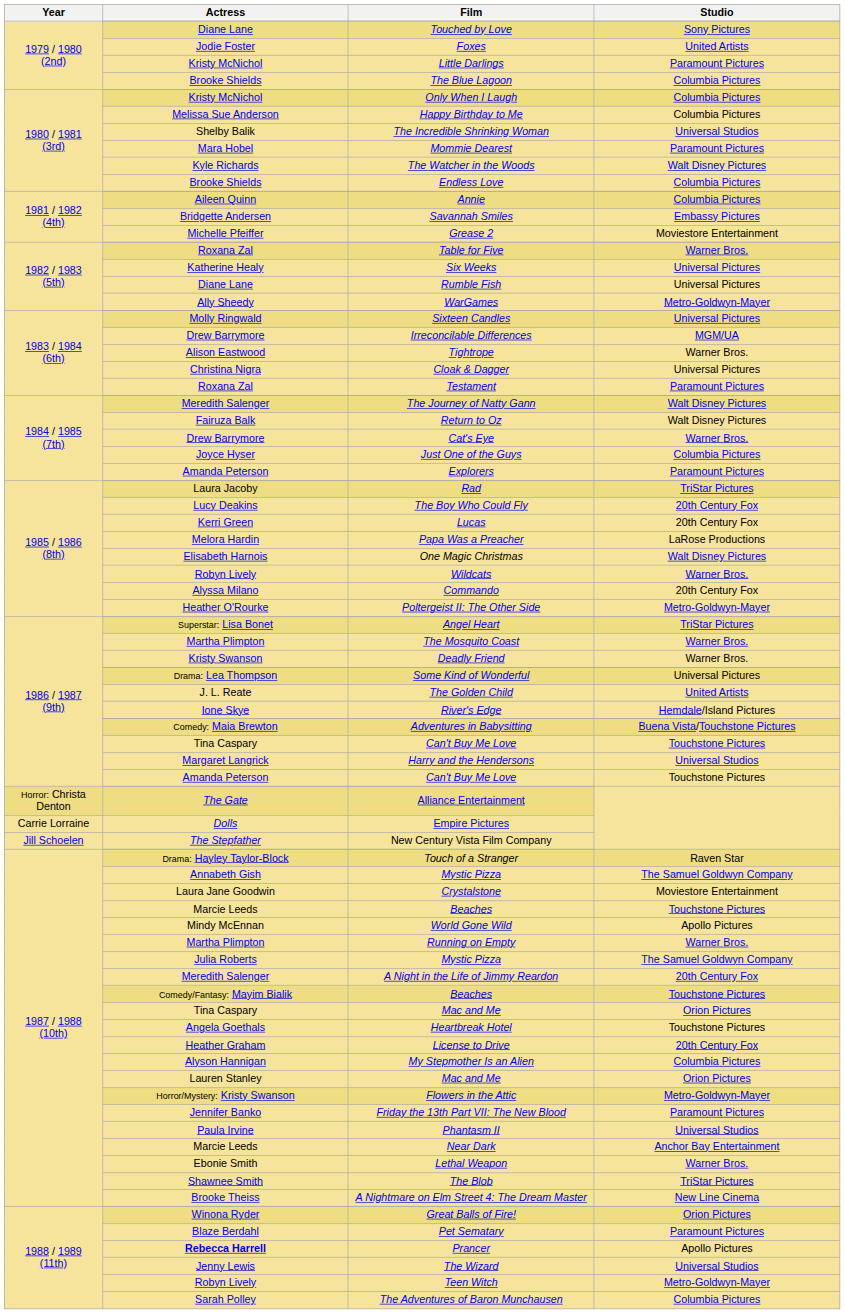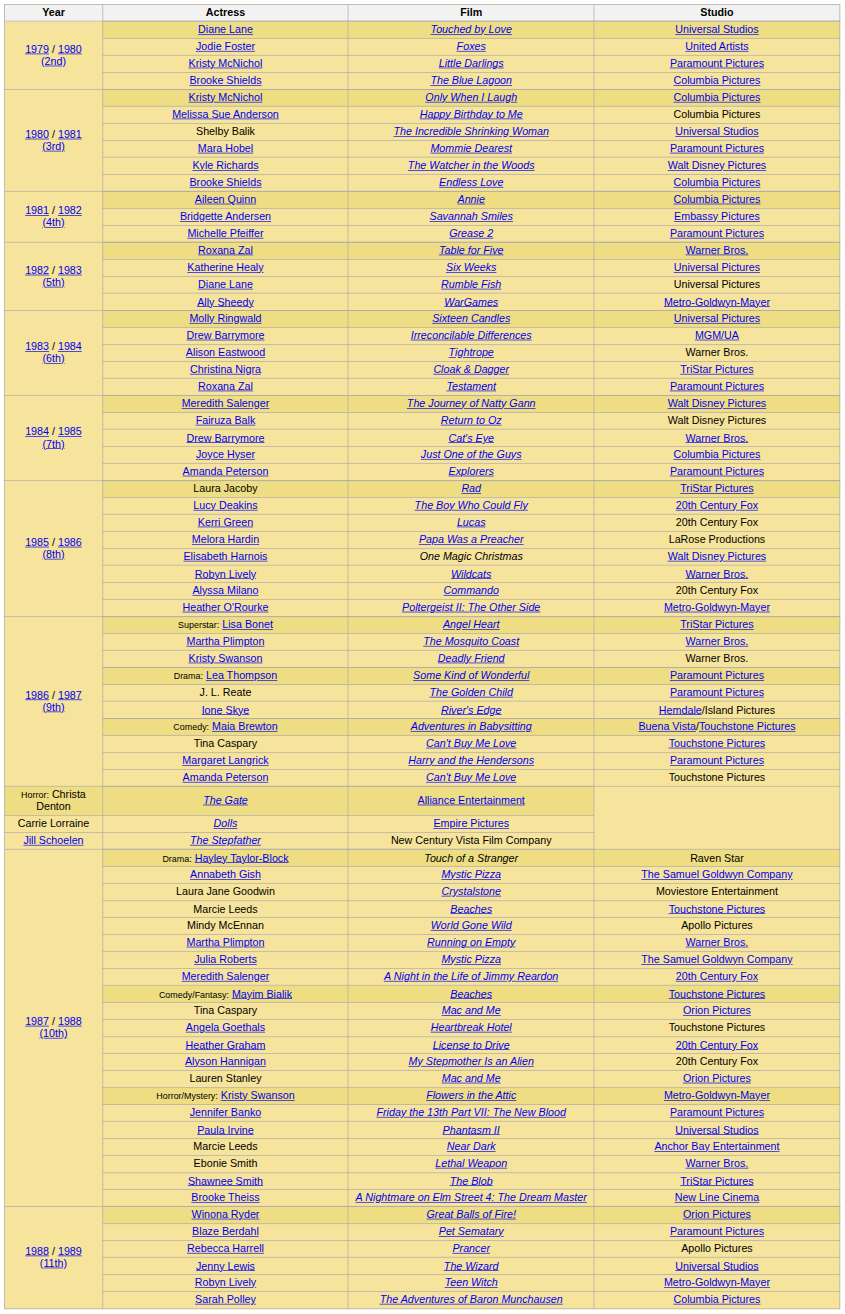 <table class="wikitable" rowspan=2 style="text-align: center; background: #f6e39c">
 <tr bgcolor="#f6e39c">
 <th width="8%">Year</th>
 <th width="20%">Actress</th>
 <th width="20%">Film</th>
 <th width="20%">Studio</th>
 </tr>
 <tr>
 <td rowspan=5 style="text-align:center"><a href='#'>1979</a> / <a href='#'>1980</a><br><a href='#'>(2nd)</a></td>
 </tr>
 <tr style="background:#EEDD82">
 <td><a href='#'>Diane Lane</a></td>
 <td><em><a href='#'>Touched by Love</a></em></td>
-<td><a href='#'>Sony Pictures</a></td>
+<td><a href='#'>Universal Studios</a></td>
 </tr>
 <tr>
 <td><a href='#'>Jodie Foster</a></td>
 <td><em><a href='#'>Foxes</a></em></td>
 <td><a href='#'>United Artists</a></td>
 </tr>
 <tr>
 <td><a href='#'>Kristy McNichol</a></td>
 <td><em><a href='#'>Little Darlings</a></em></td>
 <td><a href='#'>Paramount Pictures</a></td>
 </tr>
 <tr>
 <td><a href='#'>Brooke Shields</a></td>
 <td><em><a href='#'>The Blue Lagoon</a></em></td>
 <td><a href='#'>Columbia Pictures</a></td>
 </tr>
 <tr>
 <td rowspan=7 style="text-align:center"><a href='#'>1980</a> / <a href='#'>1981</a><br><a href='#'>(3rd)</a></td>
 </tr>
 <tr style="background:#EEDD82">
 <td><a href='#'>Kristy McNichol</a></td>
 <td><em><a href='#'>Only When I Laugh</a></em></td>
 <td><a href='#'>Columbia Pictures</a></td>
 </tr>
 <tr>
 <td><a href='#'>Melissa Sue Anderson</a></td>
 <td><em><a href='#'>Happy Birthday to Me</a></em></td>
 <td>Columbia Pictures</td>
 </tr>
 <tr>
 <td>Shelby Balik</td>
 <td><em><a href='#'>The Incredible Shrinking Woman</a></em></td>
 <td><a href='#'>Universal Studios</a></td>
 </tr>
 <tr>
 <td><a href='#'>Mara Hobel</a></td>
 <td><em><a href='#'>Mommie Dearest</a></em></td>
 <td><a href='#'>Paramount Pictures</a></td>
 </tr>
 <tr>
 <td><a href='#'>Kyle Richards</a></td>
 <td><em><a href='#'>The Watcher in the Woods</a></em></td>
 <td><a href='#'>Walt Disney Pictures</a></td>
 </tr>
 <tr>
 <td><a href='#'>Brooke Shields</a></td>
 <td><em><a href='#'>Endless Love</a></em></td>
 <td><a href='#'>Columbia Pictures</a></td>
 </tr>
 <tr>
 <td rowspan=4 style="text-align:center"><a href='#'>1981</a> / <a href='#'>1982</a><br><a href='#'>(4th)</a></td>
 </tr>
 <tr style="background:#EEDD82">
 <td><a href='#'>Aileen Quinn</a></td>
 <td><em><a href='#'>Annie</a></em></td>
 <td><a href='#'>Columbia Pictures</a></td>
 </tr>
 <tr>
 <td><a href='#'>Bridgette Andersen</a></td>
 <td><em><a href='#'>Savannah Smiles</a></em></td>
 <td><a href='#'>Embassy Pictures</a></td>
 </tr>
 <tr>
 <td><a href='#'>Michelle Pfeiffer</a></td>
 <td><em><a href='#'>Grease 2</a></em></td>
-<td>Moviestore Entertainment</td>
+<td><a href='#'>Paramount Pictures</a></td>
 </tr>
 <tr>
 <td rowspan=5 style="text-align:center"><a href='#'>1982</a> / <a href='#'>1983</a><br><a href='#'>(5th)</a></td>
 </tr>
 <tr style="background:#EEDD82">
 <td><a href='#'>Roxana Zal</a></td>
 <td><em><a href='#'>Table for Five</a></em></td>
 <td><a href='#'>Warner Bros.</a></td>
 </tr>
 <tr>
 <td><a href='#'>Katherine Healy</a></td>
 <td><em><a href='#'>Six Weeks</a></em></td>
 <td><a href='#'>Universal Pictures</a></td>
 </tr>
 <tr>
 <td><a href='#'>Diane Lane</a></td>
 <td><em><a href='#'>Rumble Fish</a></em></td>
 <td>Universal Pictures</td>
 </tr>
 <tr>
 <td><a href='#'>Ally Sheedy</a></td>
 <td><em><a href='#'>WarGames</a></em></td>
 <td><a href='#'>Metro-Goldwyn-Mayer</a></td>
 </tr>
 <tr>
 <td rowspan=6 style="text-align:center"><a href='#'>1983</a> / <a href='#'>1984</a><br><a href='#'>(6th)</a></td>
 </tr>
 <tr style="background:#EEDD82">
 <td><a href='#'>Molly Ringwald</a></td>
 <td><em><a href='#'>Sixteen Candles</a></em></td>
 <td><a href='#'>Universal Pictures</a></td>
 </tr>
 <tr>
 <td><a href='#'>Drew Barrymore</a></td>
 <td><em><a href='#'>Irreconcilable Differences</a></em></td>
 <td><a href='#'>MGM/UA</a></td>
 </tr>
 <tr>
 <td><a href='#'>Alison Eastwood</a></td>
 <td><em><a href='#'>Tightrope</a></em></td>
 <td>Warner Bros.</td>
 </tr>
 <tr>
 <td><a href='#'>Christina Nigra</a></td>
 <td><em><a href='#'>Cloak & Dagger</a></em></td>
-<td>Universal Pictures</td>
+<td><a href='#'>TriStar Pictures</a></td>
 </tr>
 <tr>
 <td><a href='#'>Roxana Zal</a></td>
 <td><em><a href='#'>Testament</a></em></td>
 <td><a href='#'>Paramount Pictures</a></td>
 </tr>
 <tr>
 <td rowspan=6 style="text-align:center"><a href='#'>1984</a> / <a href='#'>1985</a><br><a href='#'>(7th)</a></td>
 </tr>
 <tr style="background:#EEDD82">
 <td><a href='#'>Meredith Salenger</a></td>
 <td><em><a href='#'>The Journey of Natty Gann</a></em></td>
 <td><a href='#'>Walt Disney Pictures</a></td>
 </tr>
 <tr>
 <td><a href='#'>Fairuza Balk</a></td>
 <td><em><a href='#'>Return to Oz</a></em></td>
 <td>Walt Disney Pictures</td>
 </tr>
 <tr>
 <td><a href='#'>Drew Barrymore</a></td>
 <td><em><a href='#'>Cat's Eye</a></em></td>
 <td><a href='#'>Warner Bros.</a></td>
 </tr>
 <tr>
 <td><a href='#'>Joyce Hyser</a></td>
 <td><em><a href='#'>Just One of the Guys</a></em></td>
 <td><a href='#'>Columbia Pictures</a></td>
 </tr>
 <tr>
 <td><a href='#'>Amanda Peterson</a></td>
 <td><em><a href='#'>Explorers</a></em></td>
 <td><a href='#'>Paramount Pictures</a></td>
 </tr>
 <tr>
 <td rowspan=9 style="text-align:center"><a href='#'>1985</a> / <a href='#'>1986</a><br><a href='#'>(8th)</a></td>
 </tr>
 <tr style="background:#EEDD82">
 <td>Laura Jacoby</td>
 <td><em><a href='#'>Rad</a></em></td>
 <td><a href='#'>TriStar Pictures</a></td>
 </tr>
 <tr>
 <td><a href='#'>Lucy Deakins</a></td>
 <td><em><a href='#'>The Boy Who Could Fly</a></em></td>
 <td><a href='#'>20th Century Fox</a></td>
 </tr>
 <tr>
 <td><a href='#'>Kerri Green</a></td>
 <td><em><a href='#'>Lucas</a></em></td>
 <td>20th Century Fox</td>
 </tr>
 <tr>
 <td><a href='#'>Melora Hardin</a></td>
 <td><em><a href='#'>Papa Was a Preacher</a></em></td>
 <td>LaRose Productions</td>
 </tr>
 <tr>
 <td><a href='#'>Elisabeth Harnois</a></td>
 <td><em>One Magic Christmas</em></td>
 <td><a href='#'>Walt Disney Pictures</a></td>
 </tr>
 <tr>
 <td><a href='#'>Robyn Lively</a></td>
 <td><em><a href='#'>Wildcats</a></em></td>
 <td><a href='#'>Warner Bros.</a></td>
 </tr>
 <tr>
 <td><a href='#'>Alyssa Milano</a></td>
 <td><em><a href='#'>Commando</a></em></td>
 <td>20th Century Fox</td>
 </tr>
 <tr>
 <td><a href='#'>Heather O'Rourke</a></td>
 <td><em><a href='#'>Poltergeist II: The Other Side</a></em></td>
 <td><a href='#'>Metro-Goldwyn-Mayer</a></td>
 </tr>
 <tr>
 <td rowspan=14 style="text-align:center"><a href='#'>1986</a> / <a href='#'>1987</a><br><a href='#'>(9th)</a></td>
 </tr>
 <tr style="background:#EEDD82">
 <td><small>Superstar:</small> <a href='#'>Lisa Bonet</a></td>
 <td><em><a href='#'>Angel Heart</a></em></td>
 <td><a href='#'>TriStar Pictures</a></td>
 </tr>
 <tr>
 <td><a href='#'>Martha Plimpton</a></td>
 <td><em><a href='#'>The Mosquito Coast</a></em></td>
 <td><a href='#'>Warner Bros.</a></td>
 </tr>
 <tr>
 <td><a href='#'>Kristy Swanson</a></td>
 <td><em><a href='#'>Deadly Friend</a></em></td>
 <td>Warner Bros.</td>
 </tr>
 <tr>
 </tr>
 <tr style="background:#EEDD82">
 <td><small>Drama:</small> <a href='#'>Lea Thompson</a></td>
 <td><em><a href='#'>Some Kind of Wonderful</a></em></td>
-<td>Universal Pictures</td>
+<td><a href='#'>Paramount Pictures</a></td>
 </tr>
 <tr>
 <td>J. L. Reate</td>
 <td><em><a href='#'>The Golden Child</a></em></td>
-<td><a href='#'>United Artists</a></td>
+<td><a href='#'>Paramount Pictures</a></td>
 </tr>
 <tr>
 <td><a href='#'>Ione Skye</a></td>
 <td><em><a href='#'>River's Edge</a></em></td>
 <td><a href='#'>Hemdale</a>/Island Pictures</td>
 </tr>
 <tr>
 </tr>
 <tr style="background:#EEDD82">
 <td><small>Comedy:</small> <a href='#'>Maia Brewton</a></td>
 <td><em><a href='#'>Adventures in Babysitting</a></em></td>
 <td><a href='#'>Buena Vista</a>/<a href='#'>Touchstone Pictures</a></td>
 </tr>
 <tr>
 <td>Tina Caspary</td>
 <td><em><a href='#'>Can't Buy Me Love</a></em></td>
 <td><a href='#'>Touchstone Pictures</a></td>
 </tr>
 <tr>
 <td><a href='#'>Margaret Langrick</a></td>
 <td><em><a href='#'>Harry and the Hendersons</a></em></td>
-<td><a href='#'>Universal Studios</a></td>
+<td><a href='#'>Paramount Pictures</a></td>
 </tr>
 <tr>
 <td><a href='#'>Amanda Peterson</a></td>
 <td><em><a href='#'>Can't Buy Me Love</a></em></td>
 <td>Touchstone Pictures</td>
 </tr>
 <tr>
 </tr>
 <tr style="background:#EEDD82">
 <td><small>Horror:</small> Christa Denton</td>
 <td><em><a href='#'>The Gate</a></em></td>
 <td><a href='#'>Alliance Entertainment</a></td>
 </tr>
 <tr>
 <td>Carrie Lorraine</td>
 <td><em><a href='#'>Dolls</a></em></td>
 <td><a href='#'>Empire Pictures</a></td>
 </tr>
 <tr>
 <td><a href='#'>Jill Schoelen</a></td>
 <td><em><a href='#'>The Stepfather</a></em></td>
 <td>New Century Vista Film Company</td>
 </tr>
 <tr>
 <td rowspan=22 style="text-align:center"><a href='#'>1987</a> / <a href='#'>1988</a><br><a href='#'>(10th)</a></td>
 </tr>
 <tr style="background:#EEDD82">
 <td><small>Drama:</small> <a href='#'>Hayley Taylor-Block</a></td>
 <td><em>Touch of a Stranger</em></td>
 <td>Raven Star</td>
 </tr>
 <tr>
 <td><a href='#'>Annabeth Gish</a></td>
 <td><em><a href='#'>Mystic Pizza</a></em></td>
 <td><a href='#'>The Samuel Goldwyn Company</a></td>
 </tr>
 <tr>
 <td>Laura Jane Goodwin</td>
 <td><em><a href='#'>Crystalstone</a></em></td>
 <td>Moviestore Entertainment</td>
 </tr>
 <tr>
 <td>Marcie Leeds</td>
 <td><em><a href='#'>Beaches</a></em></td>
 <td><a href='#'>Touchstone Pictures</a></td>
 </tr>
 <tr>
 <td>Mindy McEnnan</td>
 <td><em><a href='#'>World Gone Wild</a></em></td>
 <td>Apollo Pictures</td>
 </tr>
 <tr>
 <td><a href='#'>Martha Plimpton</a></td>
 <td><em><a href='#'>Running on Empty</a></em></td>
 <td><a href='#'>Warner Bros.</a></td>
 </tr>
 <tr>
 <td><a href='#'>Julia Roberts</a></td>
 <td><em><a href='#'>Mystic Pizza</a></em></td>
 <td><a href='#'>The Samuel Goldwyn Company</a></td>
 </tr>
 <tr>
 <td><a href='#'>Meredith Salenger</a></td>
 <td><em><a href='#'>A Night in the Life of Jimmy Reardon</a></em></td>
 <td><a href='#'>20th Century Fox</a></td>
 </tr>
 <tr style="background:#EEDD82">
 <td><small>Comedy/Fantasy:</small> <a href='#'>Mayim Bialik</a></td>
 <td><em><a href='#'>Beaches</a></em></td>
 <td><a href='#'>Touchstone Pictures</a></td>
 </tr>
 <tr>
 <td>Tina Caspary</td>
 <td><em><a href='#'>Mac and Me</a></em></td>
 <td><a href='#'>Orion Pictures</a></td>
 </tr>
 <tr>
 <td><a href='#'>Angela Goethals</a></td>
 <td><em><a href='#'>Heartbreak Hotel</a></em></td>
 <td>Touchstone Pictures</td>
 </tr>
 <tr>
 <td><a href='#'>Heather Graham</a></td>
 <td><em><a href='#'>License to Drive</a></em></td>
 <td><a href='#'>20th Century Fox</a></td>
 </tr>
 <tr>
 <td><a href='#'>Alyson Hannigan</a></td>
 <td><em><a href='#'>My Stepmother Is an Alien</a></em></td>
-<td><a href='#'>Columbia Pictures</a></td>
+<td>20th Century Fox</td>
 </tr>
 <tr>
 <td>Lauren Stanley</td>
 <td><em><a href='#'>Mac and Me</a></em></td>
 <td><a href='#'>Orion Pictures</a></td>
 </tr>
 <tr style="background:#EEDD82">
 <td><small>Horror/Mystery:</small> <a href='#'>Kristy Swanson</a></td>
 <td><em><a href='#'>Flowers in the Attic</a></em></td>
 <td><a href='#'>Metro-Goldwyn-Mayer</a></td>
 </tr>
 <tr>
 <td><a href='#'>Jennifer Banko</a></td>
 <td><em><a href='#'>Friday the 13th Part VII: The New Blood</a></em></td>
 <td><a href='#'>Paramount Pictures</a></td>
 </tr>
 <tr>
 <td><a href='#'>Paula Irvine</a></td>
 <td><em><a href='#'>Phantasm II</a></em></td>
 <td><a href='#'>Universal Studios</a></td>
 </tr>
 <tr>
 <td>Marcie Leeds</td>
 <td><em><a href='#'>Near Dark</a></em></td>
 <td><a href='#'>Anchor Bay Entertainment</a></td>
 </tr>
 <tr>
 <td>Ebonie Smith</td>
 <td><em><a href='#'>Lethal Weapon</a></em></td>
 <td><a href='#'>Warner Bros.</a></td>
 </tr>
 <tr>
 <td><a href='#'>Shawnee Smith</a></td>
 <td><em><a href='#'>The Blob</a></em></td>
 <td><a href='#'>TriStar Pictures</a></td>
 </tr>
 <tr>
 <td><a href='#'>Brooke Theiss</a></td>
 <td><em><a href='#'>A Nightmare on Elm Street 4: The Dream Master</a></em></td>
 <td><a href='#'>New Line Cinema</a></td>
 </tr>
 <tr>
 <td rowspan=7 style="text-align:center"><a href='#'>1988</a> / <a href='#'>1989</a><br><a href='#'>(11th)</a></td>
 </tr>
 <tr style="background:#EEDD82">
 <td><a href='#'>Winona Ryder</a></td>
 <td><em><a href='#'>Great Balls of Fire!</a></em></td>
 <td><a href='#'>Orion Pictures</a></td>
 </tr>
 <tr>
 <td><a href='#'>Blaze Berdahl</a></td>
 <td><em><a href='#'>Pet Sematary</a></em></td>
 <td><a href='#'>Paramount Pictures</a></td>
 </tr>
 <tr>
-<td><strong><a href='#'>Rebecca Harrell</a></strong></td>
+<td><a href='#'>Rebecca Harrell</a></td>
 <td><em><a href='#'>Prancer</a></em></td>
 <td>Apollo Pictures</td>
 </tr>
 <tr>
 <td><a href='#'>Jenny Lewis</a></td>
 <td><em><a href='#'>The Wizard</a></em></td>
 <td><a href='#'>Universal Studios</a></td>
 </tr>
 <tr>
 <td><a href='#'>Robyn Lively</a></td>
 <td><em><a href='#'>Teen Witch</a></em></td>
 <td><a href='#'>Metro-Goldwyn-Mayer</a></td>
 </tr>
 <tr>
 <td><a href='#'>Sarah Polley</a></td>
 <td><em><a href='#'>The Adventures of Baron Munchausen</a></em></td>
 <td><a href='#'>Columbia Pictures</a></td>
 </tr>
 </table>
